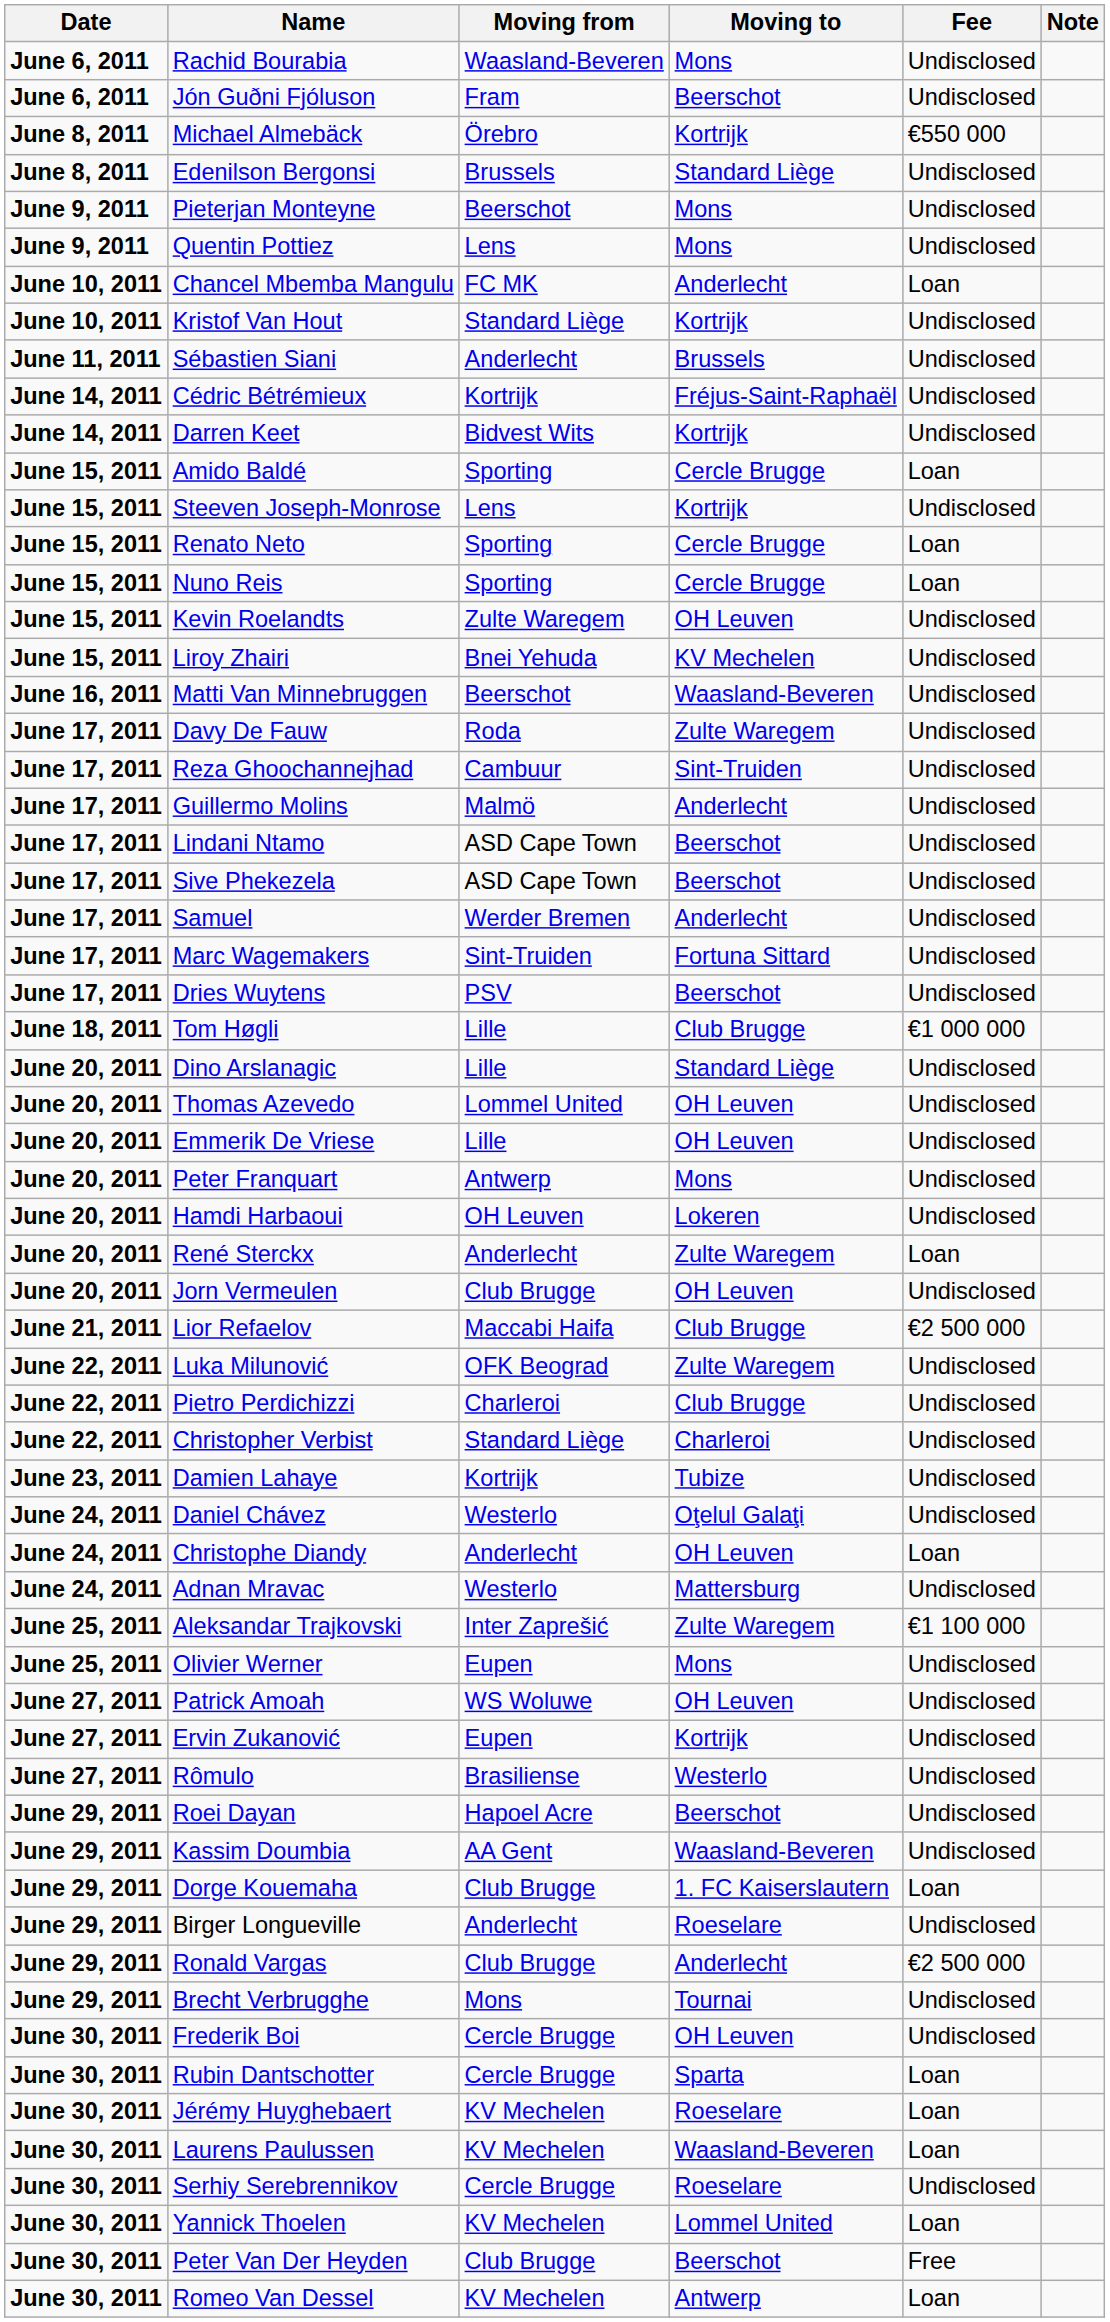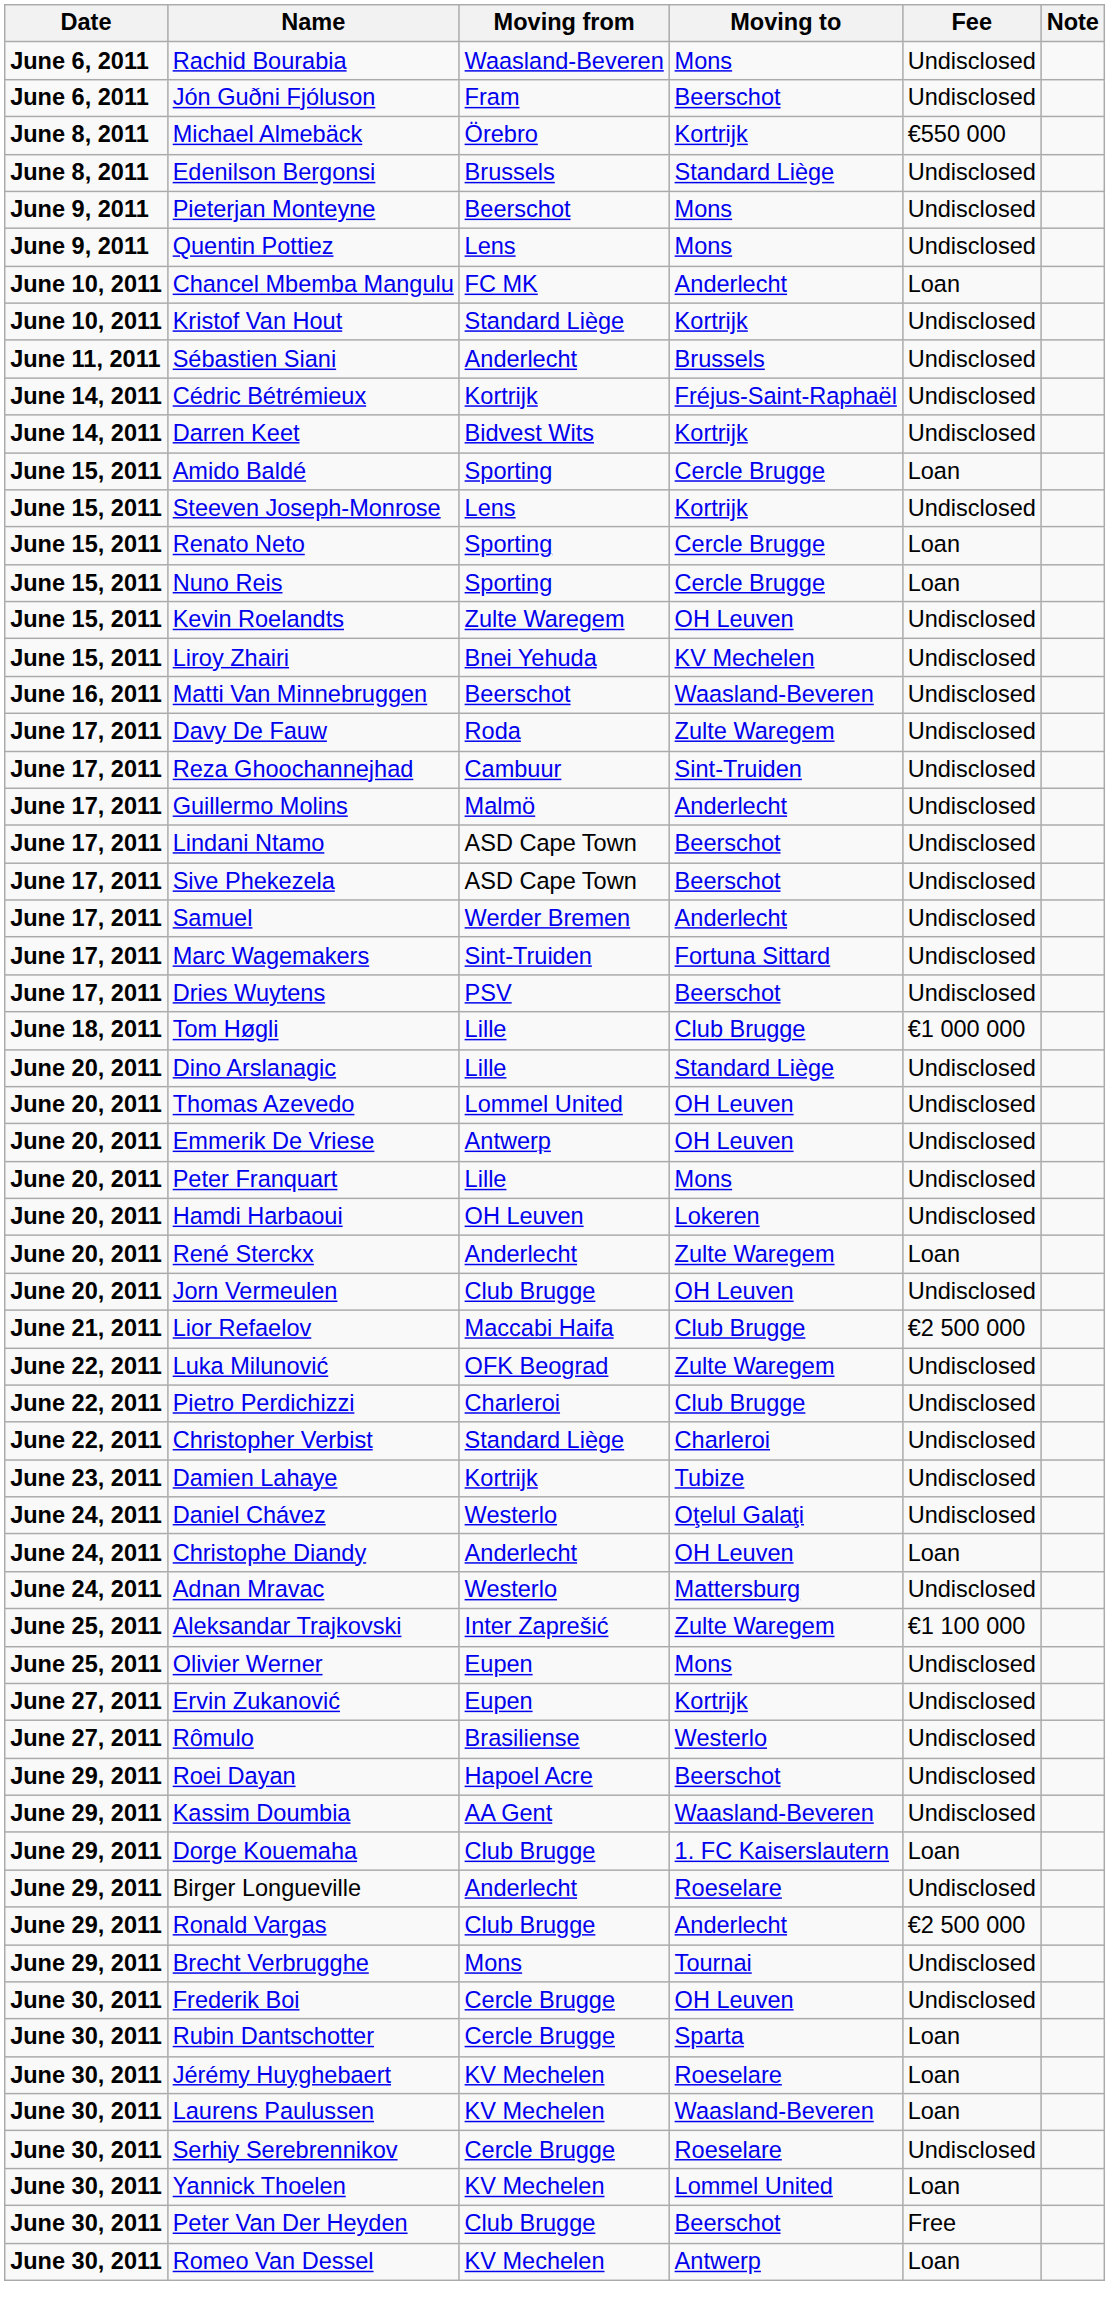 <table class="wikitable sortable">
 <tr>
 <th>Date</th>
 <th>Name</th>
 <th>Moving from</th>
 <th>Moving to</th>
 <th>Fee</th>
 <th>Note</th>
 </tr>
 <tr>
 <td><strong>June 6, 2011</strong></td>
 <td> <a href='#'>Rachid Bourabia</a></td>
 <td> <a href='#'>Waasland-Beveren</a></td>
 <td> <a href='#'>Mons</a></td>
 <td>Undisclosed </td>
 <td></td>
 </tr>
 <tr>
 <td><strong>June 6, 2011</strong></td>
 <td> <a href='#'>Jón Guðni Fjóluson</a></td>
 <td> <a href='#'>Fram</a></td>
 <td> <a href='#'>Beerschot</a></td>
 <td>Undisclosed </td>
 <td></td>
 </tr>
 <tr>
 <td><strong>June 8, 2011</strong></td>
 <td> <a href='#'>Michael Almebäck</a></td>
 <td> <a href='#'>Örebro</a></td>
 <td> <a href='#'>Kortrijk</a></td>
 <td>€550 000 </td>
 <td></td>
 </tr>
 <tr>
 <td><strong>June 8, 2011</strong></td>
 <td> <a href='#'>Edenilson Bergonsi</a></td>
 <td> <a href='#'>Brussels</a></td>
 <td> <a href='#'>Standard Liège</a></td>
 <td>Undisclosed </td>
 <td></td>
 </tr>
 <tr>
 <td><strong>June 9, 2011</strong></td>
 <td> <a href='#'>Pieterjan Monteyne</a></td>
 <td> <a href='#'>Beerschot</a></td>
 <td> <a href='#'>Mons</a></td>
 <td>Undisclosed </td>
 <td></td>
 </tr>
 <tr>
 <td><strong>June 9, 2011</strong></td>
 <td> <a href='#'>Quentin Pottiez</a></td>
 <td> <a href='#'>Lens</a></td>
 <td> <a href='#'>Mons</a></td>
 <td>Undisclosed </td>
 <td></td>
 </tr>
 <tr>
 <td><strong>June 10, 2011</strong></td>
 <td> <a href='#'>Chancel Mbemba Mangulu</a></td>
 <td> <a href='#'>FC MK</a></td>
 <td> <a href='#'>Anderlecht</a></td>
 <td>Loan </td>
 <td></td>
 </tr>
 <tr>
 <td><strong>June 10, 2011</strong></td>
 <td> <a href='#'>Kristof Van Hout</a></td>
 <td> <a href='#'>Standard Liège</a></td>
 <td> <a href='#'>Kortrijk</a></td>
 <td>Undisclosed </td>
 <td></td>
 </tr>
 <tr>
 <td><strong>June 11, 2011</strong></td>
 <td> <a href='#'>Sébastien Siani</a></td>
 <td> <a href='#'>Anderlecht</a></td>
 <td> <a href='#'>Brussels</a></td>
 <td>Undisclosed </td>
 <td align=center></td>
 </tr>
 <tr>
 <td><strong>June 14, 2011</strong></td>
 <td> <a href='#'>Cédric Bétrémieux</a></td>
 <td> <a href='#'>Kortrijk</a></td>
 <td> <a href='#'>Fréjus-Saint-Raphaël</a></td>
 <td>Undisclosed </td>
 <td align=center></td>
 </tr>
 <tr>
 <td><strong>June 14, 2011</strong></td>
 <td> <a href='#'>Darren Keet</a></td>
 <td> <a href='#'>Bidvest Wits</a></td>
 <td> <a href='#'>Kortrijk</a></td>
 <td>Undisclosed </td>
 <td></td>
 </tr>
 <tr>
 <td><strong>June 15, 2011</strong></td>
 <td> <a href='#'>Amido Baldé</a></td>
 <td> <a href='#'>Sporting</a></td>
 <td> <a href='#'>Cercle Brugge</a></td>
 <td>Loan </td>
 <td></td>
 </tr>
 <tr>
 <td><strong>June 15, 2011</strong></td>
 <td> <a href='#'>Steeven Joseph-Monrose</a></td>
 <td> <a href='#'>Lens</a></td>
 <td> <a href='#'>Kortrijk</a></td>
 <td>Undisclosed </td>
 <td></td>
 </tr>
 <tr>
 <td><strong>June 15, 2011</strong></td>
 <td> <a href='#'>Renato Neto</a></td>
 <td> <a href='#'>Sporting</a></td>
 <td> <a href='#'>Cercle Brugge</a></td>
 <td>Loan </td>
 <td align=center></td>
 </tr>
 <tr>
 <td><strong>June 15, 2011</strong></td>
 <td> <a href='#'>Nuno Reis</a></td>
 <td> <a href='#'>Sporting</a></td>
 <td> <a href='#'>Cercle Brugge</a></td>
 <td>Loan </td>
 <td align=center></td>
 </tr>
 <tr>
 <td><strong>June 15, 2011</strong></td>
 <td> <a href='#'>Kevin Roelandts</a></td>
 <td> <a href='#'>Zulte Waregem</a></td>
 <td> <a href='#'>OH Leuven</a></td>
 <td>Undisclosed </td>
 <td></td>
 </tr>
 <tr>
 <td><strong>June 15, 2011</strong></td>
 <td> <a href='#'>Liroy Zhairi</a></td>
 <td> <a href='#'>Bnei Yehuda</a></td>
 <td> <a href='#'>KV Mechelen</a></td>
 <td>Undisclosed </td>
 <td></td>
 </tr>
 <tr>
 <td><strong>June 16, 2011</strong></td>
 <td> <a href='#'>Matti Van Minnebruggen</a></td>
 <td> <a href='#'>Beerschot</a></td>
 <td> <a href='#'>Waasland-Beveren</a></td>
 <td>Undisclosed </td>
 <td align=center></td>
 </tr>
 <tr>
 <td><strong>June 17, 2011</strong></td>
 <td> <a href='#'>Davy De Fauw</a></td>
 <td> <a href='#'>Roda</a></td>
 <td> <a href='#'>Zulte Waregem</a></td>
 <td>Undisclosed </td>
 <td></td>
 </tr>
 <tr>
 <td><strong>June 17, 2011</strong></td>
 <td> <a href='#'>Reza Ghoochannejhad</a></td>
 <td> <a href='#'>Cambuur</a></td>
 <td> <a href='#'>Sint-Truiden</a></td>
 <td>Undisclosed </td>
 <td></td>
 </tr>
 <tr>
 <td><strong>June 17, 2011</strong></td>
 <td> <a href='#'>Guillermo Molins</a></td>
 <td> <a href='#'>Malmö</a></td>
 <td> <a href='#'>Anderlecht</a></td>
 <td>Undisclosed </td>
 <td></td>
 </tr>
 <tr>
 <td><strong>June 17, 2011</strong></td>
 <td> <a href='#'>Lindani Ntamo</a></td>
 <td> ASD Cape Town</td>
 <td> <a href='#'>Beerschot</a></td>
 <td>Undisclosed </td>
 <td></td>
 </tr>
 <tr>
 <td><strong>June 17, 2011</strong></td>
 <td> <a href='#'>Sive Phekezela</a></td>
 <td> ASD Cape Town</td>
 <td> <a href='#'>Beerschot</a></td>
 <td>Undisclosed </td>
 <td></td>
 </tr>
 <tr>
 <td><strong>June 17, 2011</strong></td>
 <td> <a href='#'>Samuel</a></td>
 <td> <a href='#'>Werder Bremen</a></td>
 <td> <a href='#'>Anderlecht</a></td>
 <td>Undisclosed </td>
 <td></td>
 </tr>
 <tr>
 <td><strong>June 17, 2011</strong></td>
 <td> <a href='#'>Marc Wagemakers</a></td>
 <td> <a href='#'>Sint-Truiden</a></td>
 <td> <a href='#'>Fortuna Sittard</a></td>
 <td>Undisclosed </td>
 <td></td>
 </tr>
 <tr>
 <td><strong>June 17, 2011</strong></td>
 <td> <a href='#'>Dries Wuytens</a></td>
 <td> <a href='#'>PSV</a></td>
 <td> <a href='#'>Beerschot</a></td>
 <td>Undisclosed </td>
 <td></td>
 </tr>
 <tr>
 <td><strong>June 18, 2011</strong></td>
 <td> <a href='#'>Tom Høgli</a></td>
 <td> <a href='#'>Lille</a></td>
 <td> <a href='#'>Club Brugge</a></td>
 <td>€1 000 000 </td>
 <td></td>
 </tr>
 <tr>
 <td><strong>June 20, 2011</strong></td>
 <td> <a href='#'>Dino Arslanagic</a></td>
 <td> <a href='#'>Lille</a></td>
 <td> <a href='#'>Standard Liège</a></td>
 <td>Undisclosed </td>
 <td></td>
 </tr>
 <tr>
 <td><strong>June 20, 2011</strong></td>
 <td> <a href='#'>Thomas Azevedo</a></td>
 <td> <a href='#'>Lommel United</a></td>
 <td> <a href='#'>OH Leuven</a></td>
 <td>Undisclosed </td>
 <td></td>
 </tr>
 <tr>
 <td><strong>June 20, 2011</strong></td>
 <td> <a href='#'>Emmerik De Vriese</a></td>
-<td> <a href='#'>Lille</a></td>
+<td> <a href='#'>Antwerp</a></td>
 <td> <a href='#'>OH Leuven</a></td>
 <td>Undisclosed </td>
 <td></td>
 </tr>
 <tr>
 <td><strong>June 20, 2011</strong></td>
 <td> <a href='#'>Peter Franquart</a></td>
-<td> <a href='#'>Antwerp</a></td>
+<td> <a href='#'>Lille</a></td>
 <td> <a href='#'>Mons</a></td>
 <td>Undisclosed </td>
 <td></td>
 </tr>
 <tr>
 <td><strong>June 20, 2011</strong></td>
 <td> <a href='#'>Hamdi Harbaoui</a></td>
 <td> <a href='#'>OH Leuven</a></td>
 <td> <a href='#'>Lokeren</a></td>
 <td>Undisclosed </td>
 <td></td>
 </tr>
 <tr>
 <td><strong>June 20, 2011</strong></td>
 <td> <a href='#'>René Sterckx</a></td>
 <td> <a href='#'>Anderlecht</a></td>
 <td> <a href='#'>Zulte Waregem</a></td>
 <td>Loan </td>
 <td align=center></td>
 </tr>
 <tr>
 <td><strong>June 20, 2011</strong></td>
 <td> <a href='#'>Jorn Vermeulen</a></td>
 <td> <a href='#'>Club Brugge</a></td>
 <td> <a href='#'>OH Leuven</a></td>
 <td>Undisclosed </td>
 <td></td>
 </tr>
 <tr>
 <td><strong>June 21, 2011</strong></td>
 <td> <a href='#'>Lior Refaelov</a></td>
 <td> <a href='#'>Maccabi Haifa</a></td>
 <td> <a href='#'>Club Brugge</a></td>
 <td>€2 500 000 </td>
 <td></td>
 </tr>
 <tr>
 <td><strong>June 22, 2011</strong></td>
 <td> <a href='#'>Luka Milunović</a></td>
 <td> <a href='#'>OFK Beograd</a></td>
 <td> <a href='#'>Zulte Waregem</a></td>
 <td>Undisclosed </td>
 <td></td>
 </tr>
 <tr>
 <td><strong>June 22, 2011</strong></td>
 <td> <a href='#'>Pietro Perdichizzi</a></td>
 <td> <a href='#'>Charleroi</a></td>
 <td> <a href='#'>Club Brugge</a></td>
 <td>Undisclosed </td>
 <td></td>
 </tr>
 <tr>
 <td><strong>June 22, 2011</strong></td>
 <td> <a href='#'>Christopher Verbist</a></td>
 <td> <a href='#'>Standard Liège</a></td>
 <td> <a href='#'>Charleroi</a></td>
 <td>Undisclosed </td>
 <td></td>
 </tr>
 <tr>
 <td><strong>June 23, 2011</strong></td>
 <td> <a href='#'>Damien Lahaye</a></td>
 <td> <a href='#'>Kortrijk</a></td>
 <td> <a href='#'>Tubize</a></td>
 <td>Undisclosed </td>
 <td></td>
 </tr>
 <tr>
 <td><strong>June 24, 2011</strong></td>
 <td> <a href='#'>Daniel Chávez</a></td>
 <td> <a href='#'>Westerlo</a></td>
 <td> <a href='#'>Oţelul Galaţi</a></td>
 <td>Undisclosed </td>
 <td></td>
 </tr>
 <tr>
 <td><strong>June 24, 2011</strong></td>
 <td> <a href='#'>Christophe Diandy</a></td>
 <td> <a href='#'>Anderlecht</a></td>
 <td> <a href='#'>OH Leuven</a></td>
 <td>Loan </td>
 <td></td>
 </tr>
 <tr>
 <td><strong>June 24, 2011</strong></td>
 <td> <a href='#'>Adnan Mravac</a></td>
 <td> <a href='#'>Westerlo</a></td>
 <td> <a href='#'>Mattersburg</a></td>
 <td>Undisclosed </td>
 <td></td>
 </tr>
 <tr>
 <td><strong>June 25, 2011</strong></td>
 <td> <a href='#'>Aleksandar Trajkovski</a></td>
 <td> <a href='#'>Inter Zaprešić</a></td>
 <td> <a href='#'>Zulte Waregem</a></td>
 <td>€1 100 000 </td>
 <td></td>
 </tr>
 <tr>
 <td><strong>June 25, 2011</strong></td>
 <td> <a href='#'>Olivier Werner</a></td>
 <td> <a href='#'>Eupen</a></td>
 <td> <a href='#'>Mons</a></td>
-<td>Undisclosed </td>
-<td></td>
-</tr>
-<tr>
-<td><strong>June 27, 2011</strong></td>
-<td> <a href='#'>Patrick Amoah</a></td>
-<td> <a href='#'>WS Woluwe</a></td>
-<td> <a href='#'>OH Leuven</a></td>
 <td>Undisclosed </td>
 <td></td>
 </tr>
 <tr>
 <td><strong>June 27, 2011</strong></td>
 <td> <a href='#'>Ervin Zukanović</a></td>
 <td> <a href='#'>Eupen</a></td>
 <td> <a href='#'>Kortrijk</a></td>
 <td>Undisclosed </td>
 <td></td>
 </tr>
 <tr>
 <td><strong>June 27, 2011</strong></td>
 <td> <a href='#'>Rômulo</a></td>
 <td> <a href='#'>Brasiliense</a></td>
 <td> <a href='#'>Westerlo</a></td>
 <td>Undisclosed </td>
 <td></td>
 </tr>
 <tr>
 <td><strong>June 29, 2011</strong></td>
 <td> <a href='#'>Roei Dayan</a></td>
 <td> <a href='#'>Hapoel Acre</a></td>
 <td> <a href='#'>Beerschot</a></td>
 <td>Undisclosed </td>
 <td></td>
 </tr>
 <tr>
 <td><strong>June 29, 2011</strong></td>
 <td> <a href='#'>Kassim Doumbia</a></td>
 <td> <a href='#'>AA Gent</a></td>
 <td> <a href='#'>Waasland-Beveren</a></td>
 <td>Undisclosed </td>
 <td align=center></td>
 </tr>
 <tr>
 <td><strong>June 29, 2011</strong></td>
 <td> <a href='#'>Dorge Kouemaha</a></td>
 <td> <a href='#'>Club Brugge</a></td>
 <td> <a href='#'>1. FC Kaiserslautern</a></td>
 <td>Loan </td>
 <td></td>
 </tr>
 <tr>
 <td><strong>June 29, 2011</strong></td>
 <td> Birger Longueville</td>
 <td> <a href='#'>Anderlecht</a></td>
 <td> <a href='#'>Roeselare</a></td>
 <td>Undisclosed </td>
 <td></td>
 </tr>
 <tr>
 <td><strong>June 29, 2011</strong></td>
 <td> <a href='#'>Ronald Vargas</a></td>
 <td> <a href='#'>Club Brugge</a></td>
 <td> <a href='#'>Anderlecht</a></td>
 <td>€2 500 000 </td>
 <td></td>
 </tr>
 <tr>
 <td><strong>June 29, 2011</strong></td>
 <td> <a href='#'>Brecht Verbrugghe</a></td>
 <td> <a href='#'>Mons</a></td>
 <td> <a href='#'>Tournai</a></td>
 <td>Undisclosed </td>
 <td></td>
 </tr>
 <tr>
 <td><strong>June 30, 2011</strong></td>
 <td> <a href='#'>Frederik Boi</a></td>
 <td> <a href='#'>Cercle Brugge</a></td>
 <td> <a href='#'>OH Leuven</a></td>
 <td>Undisclosed </td>
 <td></td>
 </tr>
 <tr>
 <td><strong>June 30, 2011</strong></td>
 <td> <a href='#'>Rubin Dantschotter</a></td>
 <td> <a href='#'>Cercle Brugge</a></td>
 <td> <a href='#'>Sparta</a></td>
 <td>Loan </td>
 <td></td>
 </tr>
 <tr>
 <td><strong>June 30, 2011</strong></td>
 <td> <a href='#'>Jérémy Huyghebaert</a></td>
 <td> <a href='#'>KV Mechelen</a></td>
 <td> <a href='#'>Roeselare</a></td>
 <td>Loan </td>
 <td></td>
 </tr>
 <tr>
 <td><strong>June 30, 2011</strong></td>
 <td> <a href='#'>Laurens Paulussen</a></td>
 <td> <a href='#'>KV Mechelen</a></td>
 <td> <a href='#'>Waasland-Beveren</a></td>
 <td>Loan </td>
 <td></td>
 </tr>
 <tr>
 <td><strong>June 30, 2011</strong></td>
 <td> <a href='#'>Serhiy Serebrennikov</a></td>
 <td> <a href='#'>Cercle Brugge</a></td>
 <td> <a href='#'>Roeselare</a></td>
 <td>Undisclosed </td>
 <td></td>
 </tr>
 <tr>
 <td><strong>June 30, 2011</strong></td>
 <td> <a href='#'>Yannick Thoelen</a></td>
 <td> <a href='#'>KV Mechelen</a></td>
 <td> <a href='#'>Lommel United</a></td>
 <td>Loan </td>
 <td></td>
 </tr>
 <tr>
 <td><strong>June 30, 2011</strong></td>
 <td> <a href='#'>Peter Van Der Heyden</a></td>
 <td> <a href='#'>Club Brugge</a></td>
 <td> <a href='#'>Beerschot</a></td>
 <td>Free </td>
 <td></td>
 </tr>
 <tr>
 <td><strong>June 30, 2011</strong></td>
 <td> <a href='#'>Romeo Van Dessel</a></td>
 <td> <a href='#'>KV Mechelen</a></td>
 <td> <a href='#'>Antwerp</a></td>
 <td>Loan </td>
 <td></td>
 </tr>
 </table>
